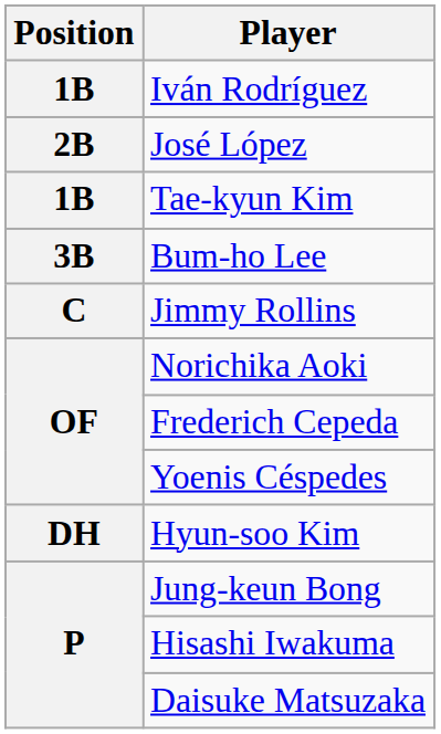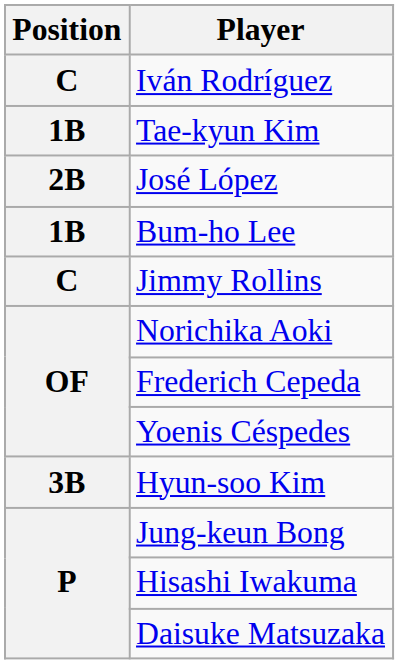 <table class=wikitable>
 <tr>
 <th>Position</th>
 <th>Player</th>
 </tr>
 <tr>
+<th>C</th>
+<td> <a href='#'>Iván Rodríguez</a></td>
+</tr>
+<tr>
 <th>1B</th>
-<td> <a href='#'>Iván Rodríguez</a></td>
+<td> <a href='#'>Tae-kyun Kim</a></td>
 </tr>
 <tr>
 <th>2B</th>
 <td> <a href='#'>José López</a></td>
 </tr>
 <tr>
 <th>1B</th>
-<td> <a href='#'>Tae-kyun Kim</a></td>
-</tr>
-<tr>
-<th>3B</th>
 <td> <a href='#'>Bum-ho Lee</a></td>
 </tr>
 <tr>
 <th>C</th>
 <td> <a href='#'>Jimmy Rollins</a></td>
 </tr>
 <tr>
 <th rowspan=3>OF</th>
 <td> <a href='#'>Norichika Aoki</a></td>
 </tr>
 <tr>
 <td> <a href='#'>Frederich Cepeda</a></td>
 </tr>
 <tr>
 <td> <a href='#'>Yoenis Céspedes</a></td>
 </tr>
 <tr>
-<th>DH</th>
+<th>3B</th>
 <td> <a href='#'>Hyun-soo Kim</a></td>
 </tr>
 <tr>
 <th rowspan=3>P</th>
 <td> <a href='#'>Jung-keun Bong</a></td>
 </tr>
 <tr>
 <td> <a href='#'>Hisashi Iwakuma</a></td>
 </tr>
 <tr>
 <td> <a href='#'>Daisuke Matsuzaka</a></td>
 </tr>
 </table>
